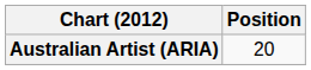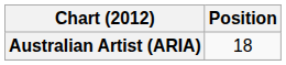 <table class="wikitable plainrowheaders">
 <tr>
 <th scope="col">Chart (2012)</th>
 <th scope="col">Position</th>
 </tr>
 <tr>
 <th scope="row">Australian Artist (ARIA)</th>
-<td style="text-align:center;">20</td>
+<td style="text-align:center;">18</td>
 </tr>
 <tr>
 </tr>
 </table>
